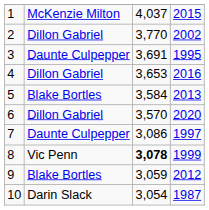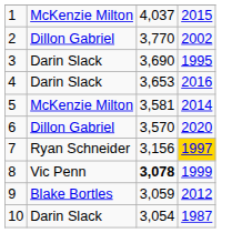 <table class="wikitable">
 <tr>
 </tr>
 <tr>
 <td>1</td>
 <td><a href='#'>McKenzie Milton</a></td>
 <td>4,037</td>
 <td><a href='#'>2015</a></td>
 </tr>
 <tr>
 <td>2</td>
 <td><a href='#'>Dillon Gabriel</a></td>
 <td>3,770</td>
 <td><a href='#'>2002</a></td>
 </tr>
 <tr>
 <td>3</td>
-<td><a href='#'>Daunte Culpepper</a></td>
-<td>3,691</td>
+<td>Darin Slack</td>
+<td>3,690</td>
 <td><a href='#'>1995</a></td>
 </tr>
 <tr>
 <td>4</td>
-<td><a href='#'>Dillon Gabriel</a></td>
+<td>Darin Slack</td>
 <td>3,653</td>
 <td><a href='#'>2016</a></td>
 </tr>
 <tr>
 <td>5</td>
-<td><a href='#'>Blake Bortles</a></td>
-<td>3,584</td>
-<td><a href='#'>2013</a></td>
+<td><a href='#'>McKenzie Milton</a></td>
+<td>3,581</td>
+<td><a href='#'>2014</a></td>
 </tr>
 <tr>
 <td>6</td>
 <td><a href='#'>Dillon Gabriel</a></td>
 <td>3,570</td>
 <td><a href='#'>2020</a></td>
 </tr>
 <tr>
 <td>7</td>
-<td><a href='#'>Daunte Culpepper</a></td>
-<td>3,086</td>
-<td><a href='#'>1997</a></td>
+<td>Ryan Schneider</td>
+<td>3,156</td>
+<td style="background: gold;"><a href='#'>1997</a></td>
 </tr>
 <tr>
 <td>8</td>
 <td>Vic Penn</td>
 <td><strong>3,078</strong></td>
 <td><a href='#'>1999</a></td>
 </tr>
 <tr>
 <td>9</td>
 <td><a href='#'>Blake Bortles</a></td>
 <td>3,059</td>
 <td><a href='#'>2012</a></td>
 </tr>
 <tr>
 <td>10</td>
 <td>Darin Slack</td>
 <td>3,054</td>
 <td><a href='#'>1987</a></td>
 </tr>
 </table>
